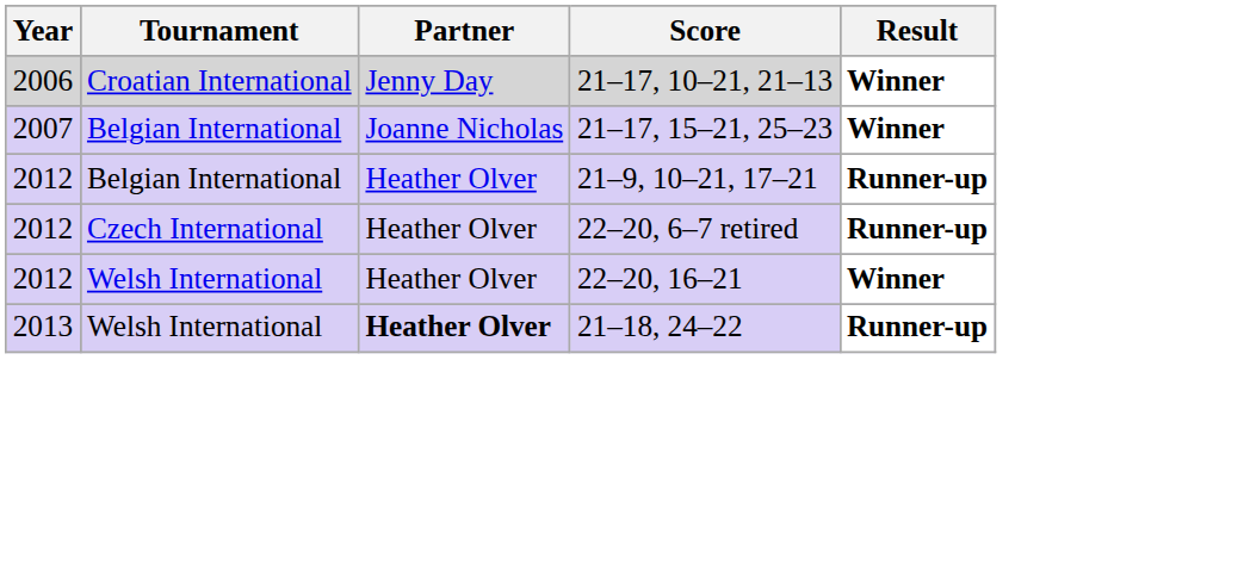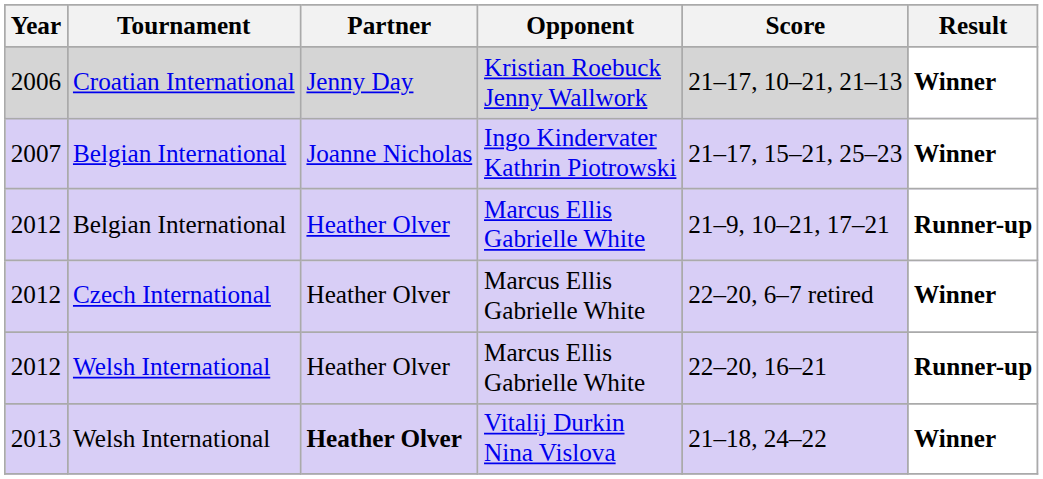 <table class="sortable wikitable" style="font-size: 90%;">
 <tr>
 <th>Year</th>
 <th>Tournament</th>
 <th>Partner</th>
+<th>Opponent</th>
 <th>Score</th>
 <th>Result</th>
 </tr>
 <tr style="background:#D5D5D5">
 <td align="center">2006</td>
 <td align="left"><a href='#'>Croatian International</a></td>
 <td align="left"> <a href='#'>Jenny Day</a></td>
+<td align="left"> <a href='#'>Kristian Roebuck</a> <br>  <a href='#'>Jenny Wallwork</a></td>
 <td align="left">21–17, 10–21, 21–13</td>
 <td style="text-align:left; background:white"> <strong>Winner</strong></td>
 </tr>
 <tr style="background:#D8CEF6">
 <td align="center">2007</td>
 <td align="left"><a href='#'>Belgian International</a></td>
 <td align="left"> <a href='#'>Joanne Nicholas</a></td>
+<td align="left"> <a href='#'>Ingo Kindervater</a> <br>  <a href='#'>Kathrin Piotrowski</a></td>
 <td align="left">21–17, 15–21, 25–23</td>
 <td style="text-align:left; background:white"> <strong>Winner</strong></td>
 </tr>
 <tr style="background:#D8CEF6">
 <td align="center">2012</td>
 <td align="left">Belgian International</td>
 <td align="left"> <a href='#'>Heather Olver</a></td>
+<td align="left"> <a href='#'>Marcus Ellis</a> <br>  <a href='#'>Gabrielle White</a></td>
 <td align="left">21–9, 10–21, 17–21</td>
 <td style="text-align:left; background:white"> <strong>Runner-up</strong></td>
 </tr>
 <tr style="background:#D8CEF6">
 <td align="center">2012</td>
 <td align="left"><a href='#'>Czech International</a></td>
 <td align="left"> Heather Olver</td>
+<td align="left"> Marcus Ellis <br>  Gabrielle White</td>
 <td align="left">22–20, 6–7 retired</td>
-<td style="text-align:left; background:white"> <strong>Runner-up</strong></td>
+<td style="text-align:left; background:white"> <strong>Winner</strong></td>
 </tr>
 <tr style="background:#D8CEF6">
 <td align="center">2012</td>
 <td align="left"><a href='#'>Welsh International</a></td>
 <td align="left"> Heather Olver</td>
+<td align="left"> Marcus Ellis <br>  Gabrielle White</td>
 <td align="left">22–20, 16–21</td>
-<td style="text-align:left; background:white"> <strong>Winner</strong></td>
+<td style="text-align:left; background:white"> <strong>Runner-up</strong></td>
 </tr>
 <tr style="background:#D8CEF6">
 <td align="center">2013</td>
 <td align="left">Welsh International</td>
 <td align="left"><strong> Heather Olver</strong></td>
+<td align="left"> <a href='#'>Vitalij Durkin</a> <br>  <a href='#'>Nina Vislova</a></td>
 <td align="left">21–18, 24–22</td>
-<td style="text-align:left; background:white"> <strong>Runner-up</strong></td>
+<td style="text-align:left; background:white"> <strong>Winner</strong></td>
 </tr>
 </table>
